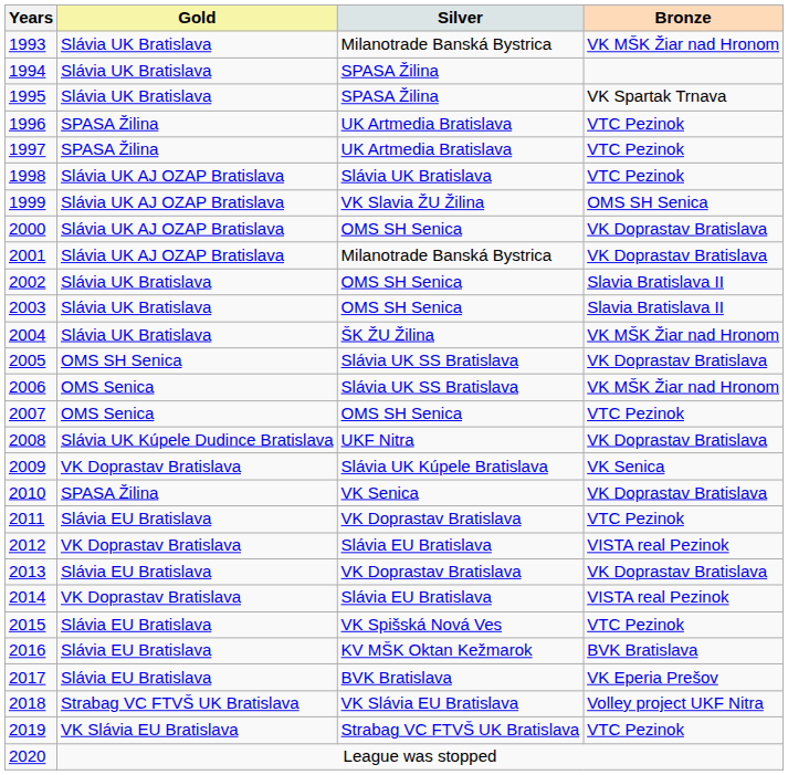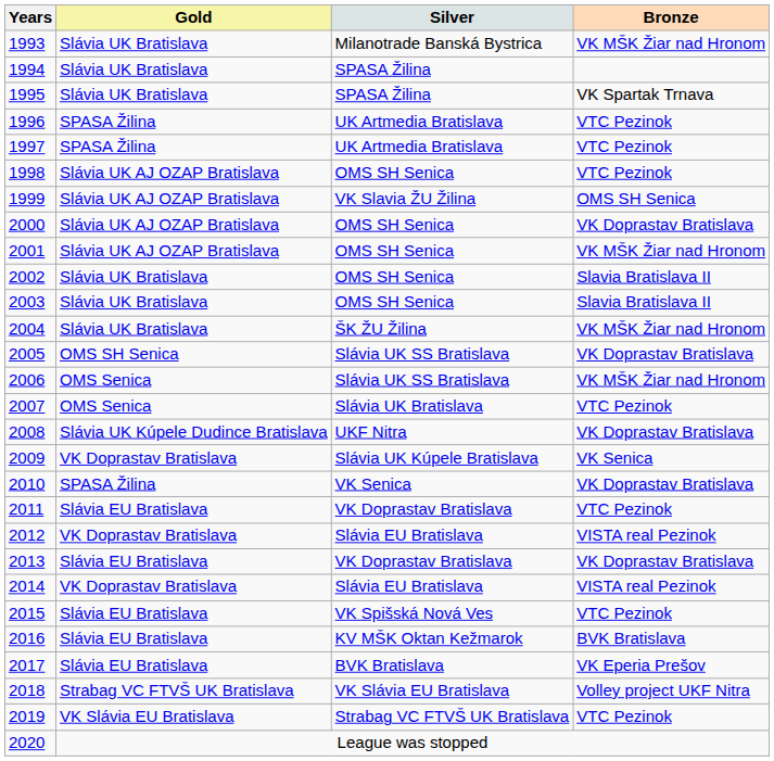 <table class="wikitable">
 <tr>
 <th>Years</th>
 <th scope="col" style="background-color: #F7F6A8;"> Gold</th>
 <th scope="col" style="background-color: #DCE5E5;"> Silver</th>
 <th scope="col" style="background-color: #FFDAB9;"> Bronze</th>
 </tr>
 <tr>
 <td><a href='#'>1993</a></td>
 <td><a href='#'>Slávia UK Bratislava</a></td>
 <td>Milanotrade Banská Bystrica</td>
 <td><a href='#'>VK MŠK Žiar nad Hronom</a></td>
 </tr>
 <tr>
 <td><a href='#'>1994</a></td>
 <td><a href='#'>Slávia UK Bratislava</a></td>
 <td><a href='#'>SPASA Žilina</a></td>
 <td></td>
 </tr>
 <tr>
 <td><a href='#'>1995</a></td>
 <td><a href='#'>Slávia UK Bratislava</a></td>
 <td><a href='#'>SPASA Žilina</a></td>
 <td>VK Spartak Trnava</td>
 </tr>
 <tr>
 <td><a href='#'>1996</a></td>
 <td><a href='#'>SPASA Žilina</a></td>
 <td><a href='#'>UK Artmedia Bratislava</a></td>
 <td><a href='#'>VTC Pezinok</a></td>
 </tr>
 <tr>
 <td><a href='#'>1997</a></td>
 <td><a href='#'>SPASA Žilina</a></td>
 <td><a href='#'>UK Artmedia Bratislava</a></td>
 <td><a href='#'>VTC Pezinok</a></td>
 </tr>
 <tr>
 <td><a href='#'>1998</a></td>
 <td><a href='#'>Slávia UK AJ OZAP Bratislava</a></td>
-<td><a href='#'>Slávia UK Bratislava</a></td>
+<td><a href='#'>OMS SH Senica</a></td>
 <td><a href='#'>VTC Pezinok</a></td>
 </tr>
 <tr>
 <td><a href='#'>1999</a></td>
 <td><a href='#'>Slávia UK AJ OZAP Bratislava</a></td>
 <td><a href='#'>VK Slavia ŽU Žilina</a></td>
 <td><a href='#'>OMS SH Senica</a></td>
 </tr>
 <tr>
 <td><a href='#'>2000</a></td>
 <td><a href='#'>Slávia UK AJ OZAP Bratislava</a></td>
 <td><a href='#'>OMS SH Senica</a></td>
 <td><a href='#'>VK Doprastav Bratislava</a></td>
 </tr>
 <tr>
 <td><a href='#'>2001</a></td>
 <td><a href='#'>Slávia UK AJ OZAP Bratislava</a></td>
-<td>Milanotrade Banská Bystrica</td>
-<td><a href='#'>VK Doprastav Bratislava</a></td>
+<td><a href='#'>OMS SH Senica</a></td>
+<td><a href='#'>VK MŠK Žiar nad Hronom</a></td>
 </tr>
 <tr>
 <td><a href='#'>2002</a></td>
 <td><a href='#'>Slávia UK Bratislava</a></td>
 <td><a href='#'>OMS SH Senica</a></td>
 <td><a href='#'>Slavia Bratislava II</a></td>
 </tr>
 <tr>
 <td><a href='#'>2003</a></td>
 <td><a href='#'>Slávia UK Bratislava</a></td>
 <td><a href='#'>OMS SH Senica</a></td>
 <td><a href='#'>Slavia Bratislava II</a></td>
 </tr>
 <tr>
 <td><a href='#'>2004</a></td>
 <td><a href='#'>Slávia UK Bratislava</a></td>
 <td><a href='#'>ŠK ŽU Žilina</a></td>
 <td><a href='#'>VK MŠK Žiar nad Hronom</a></td>
 </tr>
 <tr>
 <td><a href='#'>2005</a></td>
 <td><a href='#'>OMS SH Senica</a></td>
 <td><a href='#'>Slávia UK SS Bratislava</a></td>
 <td><a href='#'>VK Doprastav Bratislava</a></td>
 </tr>
 <tr>
 <td><a href='#'>2006</a></td>
 <td><a href='#'>OMS Senica</a></td>
 <td><a href='#'>Slávia UK SS Bratislava</a></td>
 <td><a href='#'>VK MŠK Žiar nad Hronom</a></td>
 </tr>
 <tr>
 <td><a href='#'>2007</a></td>
 <td><a href='#'>OMS Senica</a></td>
-<td><a href='#'>OMS SH Senica</a></td>
+<td><a href='#'>Slávia UK Bratislava</a></td>
 <td><a href='#'>VTC Pezinok</a></td>
 </tr>
 <tr>
 <td><a href='#'>2008</a></td>
 <td><a href='#'>Slávia UK Kúpele Dudince Bratislava</a></td>
 <td><a href='#'>UKF Nitra</a></td>
 <td><a href='#'>VK Doprastav Bratislava</a></td>
 </tr>
 <tr>
 <td><a href='#'>2009</a></td>
 <td><a href='#'>VK Doprastav Bratislava</a></td>
 <td><a href='#'>Slávia UK Kúpele Bratislava</a></td>
 <td><a href='#'>VK Senica</a></td>
 </tr>
 <tr>
 <td><a href='#'>2010</a></td>
 <td><a href='#'>SPASA Žilina</a></td>
 <td><a href='#'>VK Senica</a></td>
 <td><a href='#'>VK Doprastav Bratislava</a></td>
 </tr>
 <tr>
 <td><a href='#'>2011</a></td>
 <td><a href='#'>Slávia EU Bratislava</a></td>
 <td><a href='#'>VK Doprastav Bratislava</a></td>
 <td><a href='#'>VTC Pezinok</a></td>
 </tr>
 <tr>
 <td><a href='#'>2012</a></td>
 <td><a href='#'>VK Doprastav Bratislava</a></td>
 <td><a href='#'>Slávia EU Bratislava</a></td>
 <td><a href='#'>VISTA real Pezinok</a></td>
 </tr>
 <tr>
 <td><a href='#'>2013</a></td>
 <td><a href='#'>Slávia EU Bratislava</a></td>
 <td><a href='#'>VK Doprastav Bratislava</a></td>
 <td><a href='#'>VK Doprastav Bratislava</a></td>
 </tr>
 <tr>
 <td><a href='#'>2014</a></td>
 <td><a href='#'>VK Doprastav Bratislava</a></td>
 <td><a href='#'>Slávia EU Bratislava</a></td>
 <td><a href='#'>VISTA real Pezinok</a></td>
 </tr>
 <tr>
 <td><a href='#'>2015</a></td>
 <td><a href='#'>Slávia EU Bratislava</a></td>
 <td><a href='#'>VK Spišská Nová Ves</a></td>
 <td><a href='#'>VTC Pezinok</a></td>
 </tr>
 <tr>
 <td><a href='#'>2016</a></td>
 <td><a href='#'>Slávia EU Bratislava</a></td>
 <td><a href='#'>KV MŠK Oktan Kežmarok</a></td>
 <td><a href='#'>BVK Bratislava</a></td>
 </tr>
 <tr>
 <td><a href='#'>2017</a></td>
 <td><a href='#'>Slávia EU Bratislava</a></td>
 <td><a href='#'>BVK Bratislava</a></td>
 <td><a href='#'>VK Eperia Prešov</a></td>
 </tr>
 <tr>
 <td><a href='#'>2018</a></td>
 <td><a href='#'>Strabag VC FTVŠ UK Bratislava</a></td>
 <td><a href='#'>VK Slávia EU Bratislava</a></td>
 <td><a href='#'>Volley project UKF Nitra</a></td>
 </tr>
 <tr>
 <td><a href='#'>2019</a></td>
 <td><a href='#'>VK Slávia EU Bratislava</a></td>
 <td><a href='#'>Strabag VC FTVŠ UK Bratislava</a></td>
 <td><a href='#'>VTC Pezinok</a></td>
 </tr>
 <tr>
 <td><a href='#'>2020</a></td>
 <td colspan="3" align="center">League was stopped</td>
 </tr>
 </table>
